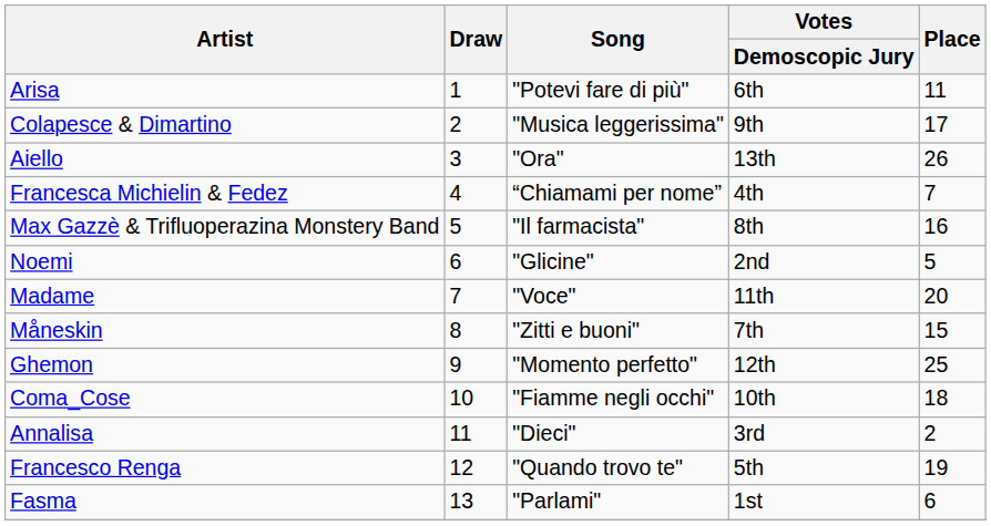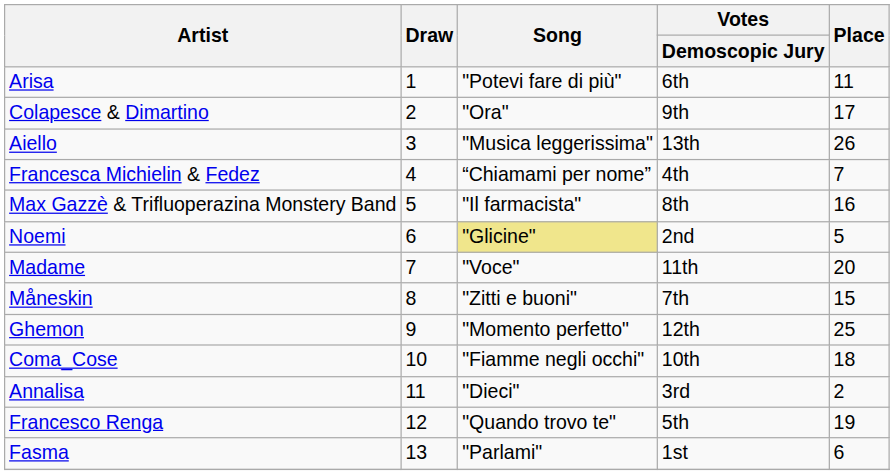 <table class="wikitable sortable">
 <tr>
 <th rowspan="2">Artist</th>
 <th rowspan="2">Draw</th>
 <th rowspan="2">Song</th>
 <th class="unsortable">Votes</th>
 <th rowspan="2">Place</th>
 </tr>
 <tr>
 <th>Demoscopic Jury</th>
 </tr>
 <tr>
 <td><a href='#'>Arisa</a></td>
 <td>1</td>
 <td>"Potevi fare di più"</td>
 <td>6th</td>
 <td>11</td>
 </tr>
 <tr>
 <td><a href='#'>Colapesce</a> & <a href='#'>Dimartino</a></td>
 <td>2</td>
-<td>"Musica leggerissima"</td>
+<td>"Ora"</td>
 <td>9th</td>
 <td>17</td>
 </tr>
 <tr>
 <td><a href='#'>Aiello</a></td>
 <td>3</td>
-<td>"Ora"</td>
+<td>"Musica leggerissima"</td>
 <td>13th</td>
 <td>26</td>
 </tr>
 <tr>
 <td><a href='#'>Francesca Michielin</a> & <a href='#'>Fedez</a></td>
 <td>4</td>
 <td>“Chiamami per nome”</td>
 <td>4th</td>
 <td>7</td>
 </tr>
 <tr>
 <td><a href='#'>Max Gazzè</a> & Trifluoperazina Monstery Band</td>
 <td>5</td>
 <td>"Il farmacista"</td>
 <td>8th</td>
 <td>16</td>
 </tr>
 <tr>
 <td><a href='#'>Noemi</a></td>
 <td>6</td>
-<td>"Glicine"</td>
+<td style="background: khaki;">"Glicine"</td>
 <td>2nd</td>
 <td>5</td>
 </tr>
 <tr>
 <td><a href='#'>Madame</a></td>
 <td>7</td>
 <td>"Voce"</td>
 <td>11th</td>
 <td>20</td>
 </tr>
 <tr>
 <td><a href='#'>Måneskin</a></td>
 <td>8</td>
 <td>"Zitti e buoni"</td>
 <td>7th</td>
 <td>15</td>
 </tr>
 <tr>
 <td><a href='#'>Ghemon</a></td>
 <td>9</td>
 <td>"Momento perfetto"</td>
 <td>12th</td>
 <td>25</td>
 </tr>
 <tr>
 <td><a href='#'>Coma_Cose</a></td>
 <td>10</td>
 <td>"Fiamme negli occhi"</td>
 <td>10th</td>
 <td>18</td>
 </tr>
 <tr>
 <td><a href='#'>Annalisa</a></td>
 <td>11</td>
 <td>"Dieci"</td>
 <td>3rd</td>
 <td>2</td>
 </tr>
 <tr>
 <td><a href='#'>Francesco Renga</a></td>
 <td>12</td>
 <td>"Quando trovo te"</td>
 <td>5th</td>
 <td>19</td>
 </tr>
 <tr>
 <td><a href='#'>Fasma</a></td>
 <td>13</td>
 <td>"Parlami"</td>
 <td>1st</td>
 <td>6</td>
 </tr>
 <tr>
 </tr>
 </table>
